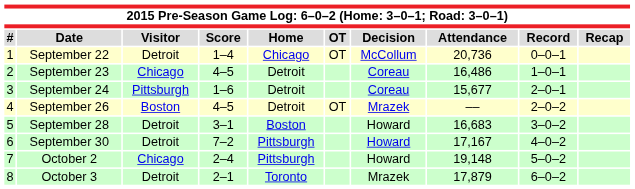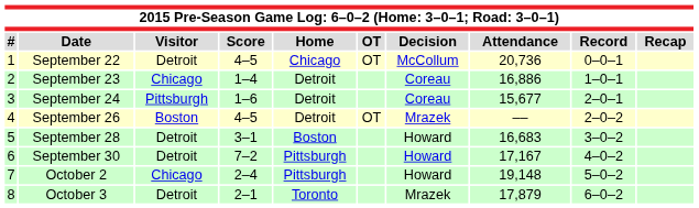 <table class="toccolours collapsible collapsed"  style="width:90%; clear:both; margin:1.5em auto; text-align:center;">
 <tr>
 <th colspan=10 style="background:#fff; border-top:#EC1F26 5px solid; border-bottom:#EC1F26 5px solid;">2015 Pre-Season Game Log: 6–0–2 (Home: 3–0–1; Road: 3–0–1)</th>
 </tr>
 <tr style="text-align:center; background:#ddd;">
 <th>#</th>
 <th>Date</th>
 <th>Visitor</th>
 <th>Score</th>
 <th>Home</th>
 <th>OT</th>
 <th>Decision</th>
 <th>Attendance</th>
 <th>Record</th>
 <th>Recap</th>
 </tr>
 <tr align="center" bgcolor="#ffc">
 <td>1</td>
 <td>September 22</td>
 <td>Detroit</td>
-<td>1–4</td>
+<td>4–5</td>
 <td><a href='#'>Chicago</a></td>
 <td>OT</td>
 <td><a href='#'>McCollum</a></td>
 <td>20,736</td>
 <td>0–0–1</td>
 <td></td>
 </tr>
 <tr style="text-align:center; background:#cfc;">
 <td>2</td>
 <td>September 23</td>
 <td><a href='#'>Chicago</a></td>
-<td>4–5</td>
+<td>1–4</td>
 <td>Detroit</td>
 <td></td>
 <td><a href='#'>Coreau</a></td>
-<td>16,486</td>
+<td>16,886</td>
 <td>1–0–1</td>
 <td></td>
 </tr>
 <tr style="text-align:center; background:#cfc;">
 <td>3</td>
 <td>September 24</td>
 <td><a href='#'>Pittsburgh</a></td>
 <td>1–6</td>
 <td>Detroit</td>
 <td></td>
 <td><a href='#'>Coreau</a></td>
 <td>15,677</td>
 <td>2–0–1</td>
 <td></td>
 </tr>
 <tr style="text-align:center; background:#ffc;">
 <td>4</td>
 <td>September 26</td>
 <td><a href='#'>Boston</a></td>
 <td>4–5</td>
 <td>Detroit</td>
 <td>OT</td>
 <td><a href='#'>Mrazek</a></td>
 <td>––</td>
 <td>2–0–2</td>
 <td></td>
 </tr>
 <tr style="text-align:center; background:#cfc;">
 <td>5</td>
 <td>September 28</td>
 <td>Detroit</td>
 <td>3–1</td>
 <td><a href='#'>Boston</a></td>
 <td></td>
 <td>Howard</td>
 <td>16,683</td>
 <td>3–0–2</td>
 <td></td>
 </tr>
 <tr style="text-align:center; background:#cfc;">
 <td>6</td>
 <td>September 30</td>
 <td>Detroit</td>
 <td>7–2</td>
 <td><a href='#'>Pittsburgh</a></td>
 <td></td>
 <td><a href='#'>Howard</a></td>
 <td>17,167</td>
 <td>4–0–2</td>
 <td></td>
 </tr>
 <tr style="text-align:center; background:#cfc;">
 <td>7</td>
 <td>October 2</td>
 <td><a href='#'>Chicago</a></td>
 <td>2–4</td>
 <td><a href='#'>Pittsburgh</a></td>
 <td></td>
 <td>Howard</td>
 <td>19,148</td>
 <td>5–0–2</td>
 <td></td>
 </tr>
 <tr style="text-align:center; background:#cfc;">
 <td>8</td>
 <td>October 3</td>
 <td>Detroit</td>
 <td>2–1</td>
 <td><a href='#'>Toronto</a></td>
 <td></td>
 <td>Mrazek</td>
 <td>17,879</td>
 <td>6–0–2</td>
 <td></td>
 </tr>
 </table>
